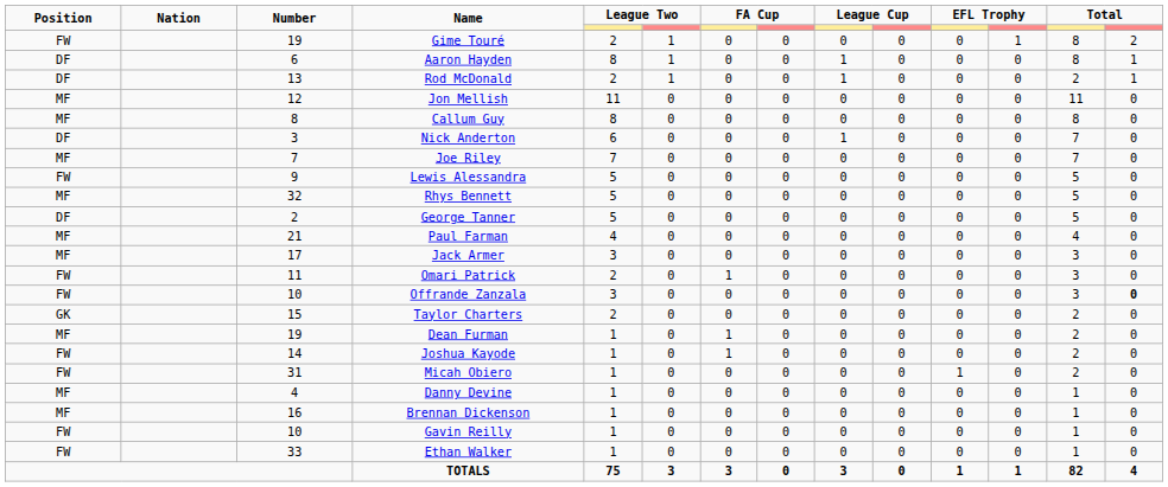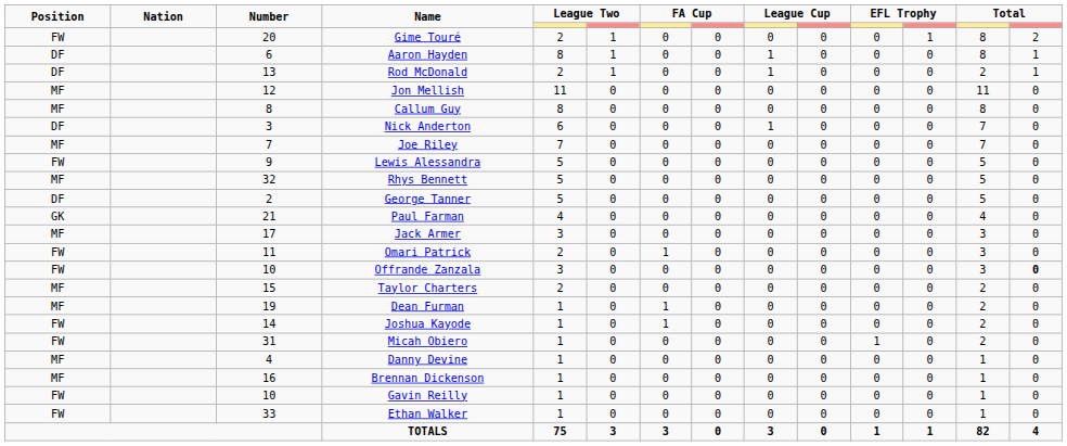 <table class="wikitable" style="font-size: 100%; text-align: center;">
 <tr>
 <td rowspan="2" width="10%" align="center"><strong>Position</strong></td>
 <td rowspan="2" width="10%" align="center"><strong>Nation</strong></td>
 <td rowspan="2" width="10%" align="center"><strong>Number</strong></td>
 <td rowspan="2" width="20%" align="center"><strong>Name</strong></td>
 <td colspan="2" align="center"><strong>League Two</strong></td>
 <td colspan="2" align="center"><strong>FA Cup</strong></td>
 <td colspan="2" align="center"><strong>League Cup</strong></td>
 <td colspan="2" align="center"><strong>EFL Trophy</strong></td>
 <td colspan="2" align="center"><strong>Total</strong></td>
 </tr>
 <tr>
 <th width=60 style="background: #FFEE99"></th>
 <th width=60 style="background: #FF8888"></th>
 <th width=60 style="background: #FFEE99"></th>
 <th width=60 style="background: #FF8888"></th>
 <th width=60 style="background: #FFEE99"></th>
 <th width=60 style="background: #FF8888"></th>
 <th width=60 style="background: #FFEE99"></th>
 <th width=60 style="background: #FF8888"></th>
 <th width=60 style="background: #FFEE99"></th>
 <th width=60 style="background: #FF8888"></th>
 </tr>
 <tr>
 <td>FW</td>
 <td></td>
-<td>19</td>
+<td>20</td>
 <td><a href='#'>Gime Touré</a></td>
 <td>2</td>
 <td>1</td>
 <td>0</td>
 <td>0</td>
 <td>0</td>
 <td>0</td>
 <td>0</td>
 <td>1</td>
 <td>8</td>
 <td>2</td>
 </tr>
 <tr>
 <td>DF</td>
 <td></td>
 <td>6</td>
 <td><a href='#'>Aaron Hayden</a></td>
 <td>8</td>
 <td>1</td>
 <td>0</td>
 <td>0</td>
 <td>1</td>
 <td>0</td>
 <td>0</td>
 <td>0</td>
 <td>8</td>
 <td>1</td>
 </tr>
 <tr>
 <td>DF</td>
 <td></td>
 <td>13</td>
 <td><a href='#'>Rod McDonald</a></td>
 <td>2</td>
 <td>1</td>
 <td>0</td>
 <td>0</td>
 <td>1</td>
 <td>0</td>
 <td>0</td>
 <td>0</td>
 <td>2</td>
 <td>1</td>
 </tr>
 <tr>
 <td>MF</td>
 <td></td>
 <td>12</td>
 <td><a href='#'>Jon Mellish</a></td>
 <td>11</td>
 <td>0</td>
 <td>0</td>
 <td>0</td>
 <td>0</td>
 <td>0</td>
 <td>0</td>
 <td>0</td>
 <td>11</td>
 <td>0</td>
 </tr>
 <tr>
 <td>MF</td>
 <td></td>
 <td>8</td>
 <td><a href='#'>Callum Guy</a></td>
 <td>8</td>
 <td>0</td>
 <td>0</td>
 <td>0</td>
 <td>0</td>
 <td>0</td>
 <td>0</td>
 <td>0</td>
 <td>8</td>
 <td>0</td>
 </tr>
 <tr>
 <td>DF</td>
 <td></td>
 <td>3</td>
 <td><a href='#'>Nick Anderton</a></td>
 <td>6</td>
 <td>0</td>
 <td>0</td>
 <td>0</td>
 <td>1</td>
 <td>0</td>
 <td>0</td>
 <td>0</td>
 <td>7</td>
 <td>0</td>
 </tr>
 <tr>
 <td>MF</td>
 <td></td>
 <td>7</td>
 <td><a href='#'>Joe Riley</a></td>
 <td>7</td>
 <td>0</td>
 <td>0</td>
 <td>0</td>
 <td>0</td>
 <td>0</td>
 <td>0</td>
 <td>0</td>
 <td>7</td>
 <td>0</td>
 </tr>
 <tr>
 <td>FW</td>
 <td></td>
 <td>9</td>
 <td><a href='#'>Lewis Alessandra</a></td>
 <td>5</td>
 <td>0</td>
 <td>0</td>
 <td>0</td>
 <td>0</td>
 <td>0</td>
 <td>0</td>
 <td>0</td>
 <td>5</td>
 <td>0</td>
 </tr>
 <tr>
 <td>MF</td>
 <td></td>
 <td>32</td>
 <td><a href='#'>Rhys Bennett</a></td>
 <td>5</td>
 <td>0</td>
 <td>0</td>
 <td>0</td>
 <td>0</td>
 <td>0</td>
 <td>0</td>
 <td>0</td>
 <td>5</td>
 <td>0</td>
 </tr>
 <tr>
 <td>DF</td>
 <td></td>
 <td>2</td>
 <td><a href='#'>George Tanner</a></td>
 <td>5</td>
 <td>0</td>
 <td>0</td>
 <td>0</td>
 <td>0</td>
 <td>0</td>
 <td>0</td>
 <td>0</td>
 <td>5</td>
 <td>0</td>
 </tr>
 <tr>
-<td>MF</td>
+<td>GK</td>
 <td></td>
 <td>21</td>
 <td><a href='#'>Paul Farman</a></td>
 <td>4</td>
 <td>0</td>
 <td>0</td>
 <td>0</td>
 <td>0</td>
 <td>0</td>
 <td>0</td>
 <td>0</td>
 <td>4</td>
 <td>0</td>
 </tr>
 <tr>
 <td>MF</td>
 <td></td>
 <td>17</td>
 <td><a href='#'>Jack Armer</a></td>
 <td>3</td>
 <td>0</td>
 <td>0</td>
 <td>0</td>
 <td>0</td>
 <td>0</td>
 <td>0</td>
 <td>0</td>
 <td>3</td>
 <td>0</td>
 </tr>
 <tr>
 <td>FW</td>
 <td></td>
 <td>11</td>
 <td><a href='#'>Omari Patrick</a></td>
 <td>2</td>
 <td>0</td>
 <td>1</td>
 <td>0</td>
 <td>0</td>
 <td>0</td>
 <td>0</td>
 <td>0</td>
 <td>3</td>
 <td>0</td>
 </tr>
 <tr>
 <td>FW</td>
 <td></td>
 <td>10</td>
 <td><a href='#'>Offrande Zanzala</a></td>
 <td>3</td>
 <td>0</td>
 <td>0</td>
 <td>0</td>
 <td>0</td>
 <td>0</td>
 <td>0</td>
 <td>0</td>
 <td>3</td>
 <td><strong>0</strong></td>
 </tr>
 <tr>
-<td>GK</td>
+<td>MF</td>
 <td></td>
 <td>15</td>
 <td><a href='#'>Taylor Charters</a></td>
 <td>2</td>
 <td>0</td>
 <td>0</td>
 <td>0</td>
 <td>0</td>
 <td>0</td>
 <td>0</td>
 <td>0</td>
 <td>2</td>
 <td>0</td>
 </tr>
 <tr>
 <td>MF</td>
 <td></td>
 <td>19</td>
 <td><a href='#'>Dean Furman</a></td>
 <td>1</td>
 <td>0</td>
 <td>1</td>
 <td>0</td>
 <td>0</td>
 <td>0</td>
 <td>0</td>
 <td>0</td>
 <td>2</td>
 <td>0</td>
 </tr>
 <tr>
 <td>FW</td>
 <td></td>
 <td>14</td>
 <td><a href='#'>Joshua Kayode</a></td>
 <td>1</td>
 <td>0</td>
 <td>1</td>
 <td>0</td>
 <td>0</td>
 <td>0</td>
 <td>0</td>
 <td>0</td>
 <td>2</td>
 <td>0</td>
 </tr>
 <tr>
 <td>FW</td>
 <td></td>
 <td>31</td>
 <td><a href='#'>Micah Obiero</a></td>
 <td>1</td>
 <td>0</td>
 <td>0</td>
 <td>0</td>
 <td>0</td>
 <td>0</td>
 <td>1</td>
 <td>0</td>
 <td>2</td>
 <td>0</td>
 </tr>
 <tr>
 <td>MF</td>
 <td></td>
 <td>4</td>
 <td><a href='#'>Danny Devine</a></td>
 <td>1</td>
 <td>0</td>
 <td>0</td>
 <td>0</td>
 <td>0</td>
 <td>0</td>
 <td>0</td>
 <td>0</td>
 <td>1</td>
 <td>0</td>
 </tr>
 <tr>
 <td>MF</td>
 <td></td>
 <td>16</td>
 <td><a href='#'>Brennan Dickenson</a></td>
 <td>1</td>
 <td>0</td>
 <td>0</td>
 <td>0</td>
 <td>0</td>
 <td>0</td>
 <td>0</td>
 <td>0</td>
 <td>1</td>
 <td>0</td>
 </tr>
 <tr>
 <td>FW</td>
 <td></td>
 <td>10</td>
 <td><a href='#'>Gavin Reilly</a></td>
 <td>1</td>
 <td>0</td>
 <td>0</td>
 <td>0</td>
 <td>0</td>
 <td>0</td>
 <td>0</td>
 <td>0</td>
 <td>1</td>
 <td>0</td>
 </tr>
 <tr>
 <td>FW</td>
 <td></td>
 <td>33</td>
 <td><a href='#'>Ethan Walker</a></td>
 <td>1</td>
 <td>0</td>
 <td>0</td>
 <td>0</td>
 <td>0</td>
 <td>0</td>
 <td>0</td>
 <td>0</td>
 <td>1</td>
 <td>0</td>
 </tr>
 <tr>
 <td colspan="3"></td>
 <td><strong>TOTALS</strong></td>
 <td><strong>75</strong></td>
 <td><strong>3</strong></td>
 <td><strong>3</strong></td>
 <td><strong>0</strong></td>
 <td><strong>3</strong></td>
 <td><strong>0</strong></td>
 <td><strong>1</strong></td>
 <td><strong>1</strong></td>
 <td><strong>82</strong></td>
 <td><strong>4</strong></td>
 </tr>
 </table>
